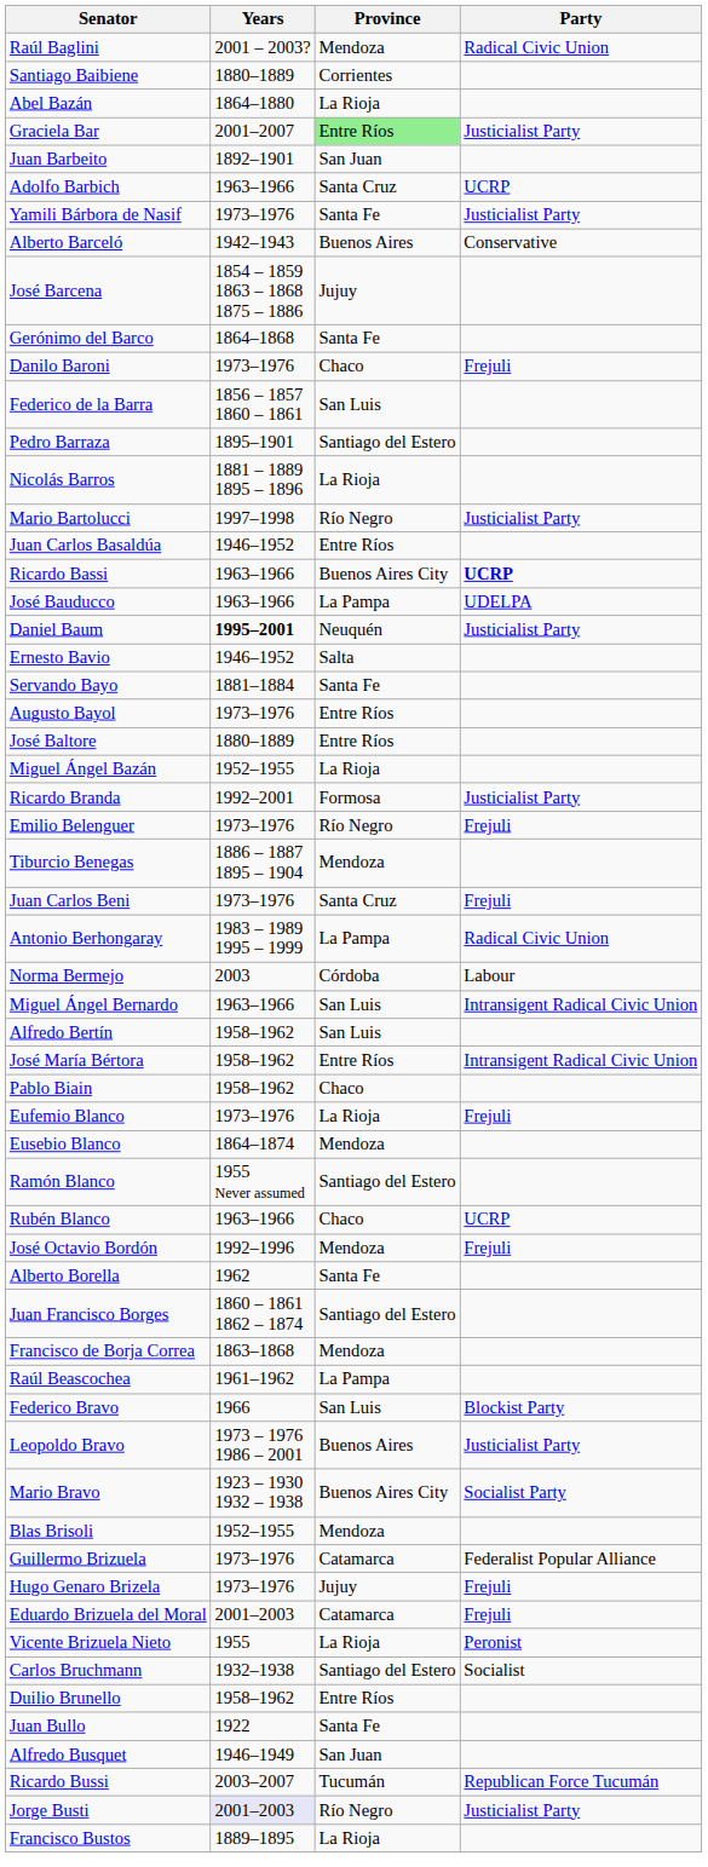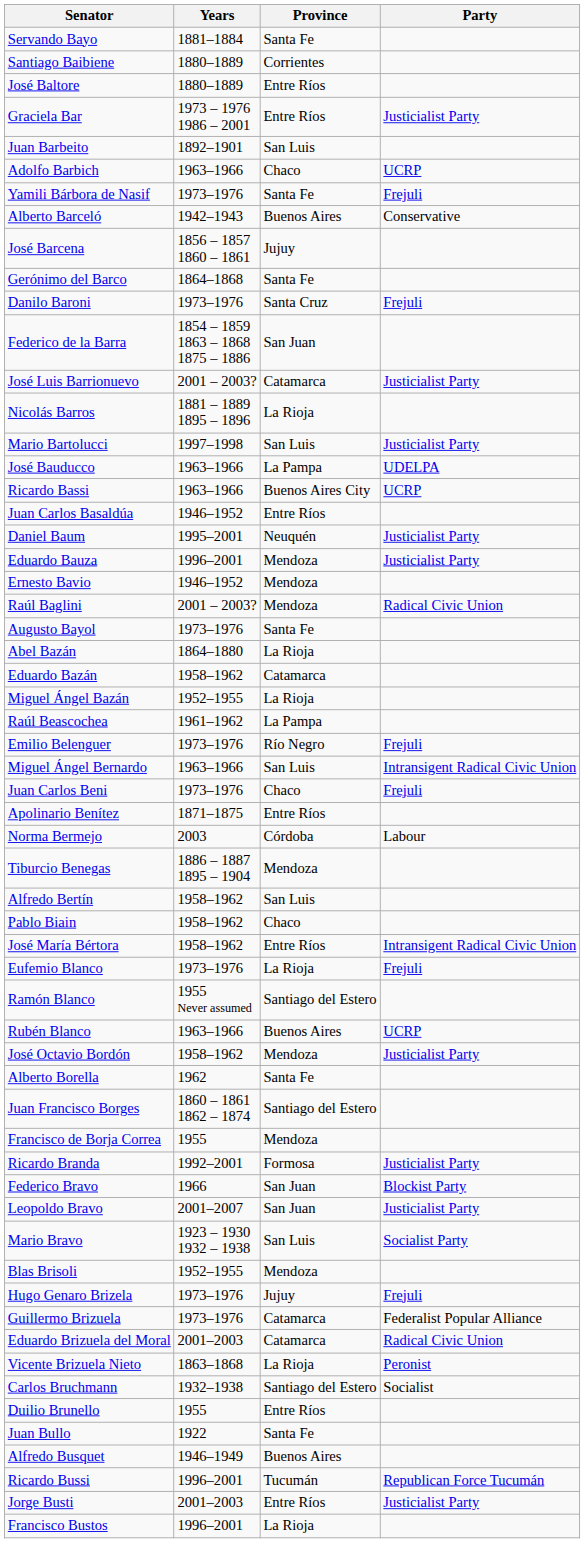 <table class=wikitable>
 <tr>
 <th>Senator</th>
 <th>Years</th>
 <th>Province</th>
 <th>Party</th>
 </tr>
 <tr>
-<td><a href='#'>Raúl Baglini</a></td>
-<td>2001 – 2003?</td>
-<td>Mendoza</td>
-<td><a href='#'>Radical Civic Union</a></td>
+<td><a href='#'>Servando Bayo</a></td>
+<td>1881–1884</td>
+<td>Santa Fe</td>
+<td></td>
 </tr>
 <tr>
 <td><a href='#'>Santiago Baibiene</a></td>
 <td>1880–1889</td>
 <td>Corrientes</td>
 <td></td>
 </tr>
 <tr>
-<td><a href='#'>Abel Bazán</a></td>
-<td>1864–1880</td>
-<td>La Rioja</td>
+<td><a href='#'>José Baltore</a></td>
+<td>1880–1889</td>
+<td>Entre Ríos</td>
 <td></td>
 </tr>
 <tr>
 <td><a href='#'>Graciela Bar</a></td>
-<td>2001–2007</td>
-<td style="background: lightgreen;">Entre Ríos</td>
+<td>1973 – 1976<br>1986 – 2001</td>
+<td>Entre Ríos</td>
 <td><a href='#'>Justicialist Party</a></td>
 </tr>
 <tr>
 <td><a href='#'>Juan Barbeito</a></td>
 <td>1892–1901</td>
-<td>San Juan</td>
+<td>San Luis</td>
 <td></td>
 </tr>
 <tr>
 <td><a href='#'>Adolfo Barbich</a></td>
 <td>1963–1966</td>
-<td>Santa Cruz</td>
+<td>Chaco</td>
 <td><a href='#'>UCRP</a></td>
 </tr>
 <tr>
 <td><a href='#'>Yamili Bárbora de Nasif</a></td>
 <td>1973–1976</td>
 <td>Santa Fe</td>
-<td><a href='#'>Justicialist Party</a></td>
+<td><a href='#'>Frejuli</a></td>
 </tr>
 <tr>
 <td><a href='#'>Alberto Barceló</a></td>
 <td>1942–1943</td>
 <td>Buenos Aires</td>
 <td>Conservative</td>
 </tr>
 <tr>
 <td><a href='#'>José Barcena</a></td>
-<td>1854 – 1859<br>1863 – 1868<br>1875 – 1886</td>
+<td>1856 – 1857<br>1860 – 1861</td>
 <td>Jujuy</td>
 <td></td>
 </tr>
 <tr>
 <td><a href='#'>Gerónimo del Barco</a></td>
 <td>1864–1868</td>
 <td>Santa Fe</td>
 <td></td>
 </tr>
 <tr>
 <td><a href='#'>Danilo Baroni</a></td>
 <td>1973–1976</td>
-<td>Chaco</td>
+<td>Santa Cruz</td>
 <td><a href='#'>Frejuli</a></td>
 </tr>
 <tr>
 <td><a href='#'>Federico de la Barra</a></td>
-<td>1856 – 1857<br>1860 – 1861</td>
-<td>San Luis</td>
+<td>1854 – 1859<br>1863 – 1868<br>1875 – 1886</td>
+<td>San Juan</td>
 <td></td>
 </tr>
 <tr>
-<td><a href='#'>Pedro Barraza</a></td>
-<td>1895–1901</td>
-<td>Santiago del Estero</td>
-<td></td>
+<td><a href='#'>José Luis Barrionuevo</a></td>
+<td>2001 – 2003?</td>
+<td>Catamarca</td>
+<td><a href='#'>Justicialist Party</a></td>
 </tr>
 <tr>
 <td><a href='#'>Nicolás Barros</a></td>
 <td>1881 – 1889<br>1895 – 1896</td>
 <td>La Rioja</td>
 <td></td>
 </tr>
 <tr>
 <td><a href='#'>Mario Bartolucci</a></td>
 <td>1997–1998</td>
-<td>Río Negro</td>
+<td>San Luis</td>
 <td><a href='#'>Justicialist Party</a></td>
+</tr>
+<tr>
+<td><a href='#'>José Bauducco</a></td>
+<td>1963–1966</td>
+<td>La Pampa</td>
+<td><a href='#'>UDELPA</a></td>
+</tr>
+<tr>
+<td><a href='#'>Ricardo Bassi</a></td>
+<td>1963–1966</td>
+<td>Buenos Aires City</td>
+<td><a href='#'>UCRP</a></td>
 </tr>
 <tr>
 <td><a href='#'>Juan Carlos Basaldúa</a></td>
 <td>1946–1952</td>
 <td>Entre Ríos</td>
 <td></td>
 </tr>
 <tr>
-<td><a href='#'>Ricardo Bassi</a></td>
-<td>1963–1966</td>
-<td>Buenos Aires City</td>
-<td><strong><a href='#'>UCRP</a></strong></td>
+<td><a href='#'>Daniel Baum</a></td>
+<td>1995–2001</td>
+<td>Neuquén</td>
+<td><a href='#'>Justicialist Party</a></td>
 </tr>
 <tr>
-<td><a href='#'>José Bauducco</a></td>
-<td>1963–1966</td>
-<td>La Pampa</td>
-<td><a href='#'>UDELPA</a></td>
-</tr>
-<tr>
-<td><a href='#'>Daniel Baum</a></td>
-<td><strong>1995–2001</strong></td>
-<td>Neuquén</td>
+<td><a href='#'>Eduardo Bauza</a></td>
+<td>1996–2001</td>
+<td>Mendoza</td>
 <td><a href='#'>Justicialist Party</a></td>
 </tr>
 <tr>
 <td><a href='#'>Ernesto Bavio</a></td>
 <td>1946–1952</td>
-<td>Salta</td>
+<td>Mendoza</td>
 <td></td>
 </tr>
 <tr>
-<td><a href='#'>Servando Bayo</a></td>
-<td>1881–1884</td>
+<td><a href='#'>Raúl Baglini</a></td>
+<td>2001 – 2003?</td>
+<td>Mendoza</td>
+<td><a href='#'>Radical Civic Union</a></td>
+</tr>
+<tr>
+<td><a href='#'>Augusto Bayol</a></td>
+<td>1973–1976</td>
 <td>Santa Fe</td>
 <td></td>
 </tr>
 <tr>
-<td><a href='#'>Augusto Bayol</a></td>
-<td>1973–1976</td>
-<td>Entre Ríos</td>
+<td><a href='#'>Abel Bazán</a></td>
+<td>1864–1880</td>
+<td>La Rioja</td>
 <td></td>
 </tr>
 <tr>
-<td><a href='#'>José Baltore</a></td>
-<td>1880–1889</td>
-<td>Entre Ríos</td>
+<td><a href='#'>Eduardo Bazán</a></td>
+<td>1958–1962</td>
+<td>Catamarca</td>
 <td></td>
 </tr>
 <tr>
 <td><a href='#'>Miguel Ángel Bazán</a></td>
 <td>1952–1955</td>
 <td>La Rioja</td>
 <td></td>
 </tr>
 <tr>
-<td><a href='#'>Ricardo Branda</a></td>
-<td>1992–2001</td>
-<td>Formosa</td>
-<td><a href='#'>Justicialist Party</a></td>
+<td><a href='#'>Raúl Beascochea</a></td>
+<td>1961–1962</td>
+<td>La Pampa</td>
+<td></td>
 </tr>
 <tr>
 <td><a href='#'>Emilio Belenguer</a></td>
 <td>1973–1976</td>
 <td>Río Negro</td>
 <td><a href='#'>Frejuli</a></td>
 </tr>
 <tr>
-<td><a href='#'>Tiburcio Benegas</a></td>
-<td>1886 – 1887<br>1895 – 1904</td>
-<td>Mendoza</td>
-<td></td>
+<td><a href='#'>Miguel Ángel Bernardo</a></td>
+<td>1963–1966</td>
+<td>San Luis</td>
+<td><a href='#'>Intransigent Radical Civic Union</a></td>
 </tr>
 <tr>
 <td><a href='#'>Juan Carlos Beni</a></td>
 <td>1973–1976</td>
-<td>Santa Cruz</td>
+<td>Chaco</td>
 <td><a href='#'>Frejuli</a></td>
 </tr>
 <tr>
-<td><a href='#'>Antonio Berhongaray</a></td>
-<td>1983 – 1989<br>1995 – 1999</td>
-<td>La Pampa</td>
-<td><a href='#'>Radical Civic Union</a></td>
+<td><a href='#'>Apolinario Benítez</a></td>
+<td>1871–1875</td>
+<td>Entre Ríos</td>
+<td></td>
 </tr>
 <tr>
 <td><a href='#'>Norma Bermejo</a></td>
 <td>2003</td>
 <td>Córdoba</td>
 <td>Labour</td>
 </tr>
 <tr>
-<td><a href='#'>Miguel Ángel Bernardo</a></td>
-<td>1963–1966</td>
-<td>San Luis</td>
-<td><a href='#'>Intransigent Radical Civic Union</a></td>
+<td><a href='#'>Tiburcio Benegas</a></td>
+<td>1886 – 1887<br>1895 – 1904</td>
+<td>Mendoza</td>
+<td></td>
 </tr>
 <tr>
 <td><a href='#'>Alfredo Bertín</a></td>
 <td>1958–1962</td>
 <td>San Luis</td>
+<td></td>
+</tr>
+<tr>
+<td><a href='#'>Pablo Biain</a></td>
+<td>1958–1962</td>
+<td>Chaco</td>
 <td></td>
 </tr>
 <tr>
 <td><a href='#'>José María Bértora</a></td>
 <td>1958–1962</td>
 <td>Entre Ríos</td>
 <td><a href='#'>Intransigent Radical Civic Union</a></td>
 </tr>
 <tr>
-<td><a href='#'>Pablo Biain</a></td>
-<td>1958–1962</td>
-<td>Chaco</td>
-<td></td>
-</tr>
-<tr>
 <td><a href='#'>Eufemio Blanco</a></td>
 <td>1973–1976</td>
 <td>La Rioja</td>
 <td><a href='#'>Frejuli</a></td>
-</tr>
-<tr>
-<td><a href='#'>Eusebio Blanco</a></td>
-<td>1864–1874</td>
-<td>Mendoza</td>
-<td></td>
 </tr>
 <tr>
 <td><a href='#'>Ramón Blanco</a></td>
 <td>1955<br><small>Never assumed</small></td>
 <td>Santiago del Estero</td>
 <td></td>
 </tr>
 <tr>
 <td><a href='#'>Rubén Blanco</a></td>
 <td>1963–1966</td>
-<td>Chaco</td>
+<td>Buenos Aires</td>
 <td><a href='#'>UCRP</a></td>
 </tr>
 <tr>
 <td><a href='#'>José Octavio Bordón</a></td>
-<td>1992–1996</td>
+<td>1958–1962</td>
 <td>Mendoza</td>
-<td><a href='#'>Frejuli</a></td>
+<td><a href='#'>Justicialist Party</a></td>
 </tr>
 <tr>
 <td><a href='#'>Alberto Borella</a></td>
 <td>1962</td>
 <td>Santa Fe</td>
 <td></td>
 </tr>
 <tr>
 <td><a href='#'>Juan Francisco Borges</a></td>
 <td>1860 – 1861<br>1862 – 1874</td>
 <td>Santiago del Estero</td>
 <td></td>
 </tr>
 <tr>
 <td><a href='#'>Francisco de Borja Correa</a></td>
-<td>1863–1868</td>
+<td>1955</td>
 <td>Mendoza</td>
 </tr>
 <tr>
-<td><a href='#'>Raúl Beascochea</a></td>
-<td>1961–1962</td>
-<td>La Pampa</td>
-<td></td>
+<td><a href='#'>Ricardo Branda</a></td>
+<td>1992–2001</td>
+<td>Formosa</td>
+<td><a href='#'>Justicialist Party</a></td>
 </tr>
 <tr>
 <td><a href='#'>Federico Bravo</a></td>
 <td>1966</td>
-<td>San Luis</td>
+<td>San Juan</td>
 <td><a href='#'>Blockist Party</a></td>
 </tr>
 <tr>
 <td><a href='#'>Leopoldo Bravo</a></td>
-<td>1973 – 1976<br>1986 – 2001</td>
-<td>Buenos Aires</td>
+<td>2001–2007</td>
+<td>San Juan</td>
 <td><a href='#'>Justicialist Party</a></td>
 </tr>
 <tr>
 <td><a href='#'>Mario Bravo</a></td>
 <td>1923 – 1930<br>1932 – 1938</td>
-<td>Buenos Aires City</td>
+<td>San Luis</td>
 <td><a href='#'>Socialist Party</a></td>
 </tr>
 <tr>
 <td><a href='#'>Blas Brisoli</a></td>
 <td>1952–1955</td>
 <td>Mendoza</td>
 </tr>
 <tr>
+<td><a href='#'>Hugo Genaro Brizela</a></td>
+<td>1973–1976</td>
+<td>Jujuy</td>
+<td><a href='#'>Frejuli</a></td>
+</tr>
+<tr>
 <td><a href='#'>Guillermo Brizuela</a></td>
 <td>1973–1976</td>
 <td>Catamarca</td>
 <td>Federalist Popular Alliance</td>
 </tr>
 <tr>
-<td><a href='#'>Hugo Genaro Brizela</a></td>
-<td>1973–1976</td>
-<td>Jujuy</td>
-<td><a href='#'>Frejuli</a></td>
-</tr>
-<tr>
 <td><a href='#'>Eduardo Brizuela del Moral</a></td>
 <td>2001–2003</td>
 <td>Catamarca</td>
-<td><a href='#'>Frejuli</a></td>
+<td><a href='#'>Radical Civic Union</a></td>
 </tr>
 <tr>
 <td><a href='#'>Vicente Brizuela Nieto</a></td>
-<td>1955</td>
+<td>1863–1868</td>
 <td>La Rioja</td>
 <td><a href='#'>Peronist</a></td>
 </tr>
 <tr>
 <td><a href='#'>Carlos Bruchmann</a></td>
 <td>1932–1938</td>
 <td>Santiago del Estero</td>
 <td>Socialist</td>
 </tr>
 <tr>
 <td><a href='#'>Duilio Brunello</a></td>
-<td>1958–1962</td>
+<td>1955</td>
 <td>Entre Ríos</td>
 <td></td>
 </tr>
 <tr>
 <td><a href='#'>Juan Bullo</a></td>
 <td>1922</td>
 <td>Santa Fe</td>
 <td></td>
 </tr>
 <tr>
 <td><a href='#'>Alfredo Busquet</a></td>
 <td>1946–1949</td>
-<td>San Juan</td>
+<td>Buenos Aires</td>
 <td></td>
 </tr>
 <tr>
 <td><a href='#'>Ricardo Bussi</a></td>
-<td>2003–2007</td>
+<td>1996–2001</td>
 <td>Tucumán</td>
 <td><a href='#'>Republican Force Tucumán</a></td>
 </tr>
 <tr>
 <td><a href='#'>Jorge Busti</a></td>
-<td style="background: lavender;">2001–2003</td>
-<td>Río Negro</td>
+<td>2001–2003</td>
+<td>Entre Ríos</td>
 <td><a href='#'>Justicialist Party</a></td>
 </tr>
 <tr>
 <td><a href='#'>Francisco Bustos</a></td>
-<td>1889–1895</td>
+<td>1996–2001</td>
 <td>La Rioja</td>
 <td></td>
 </tr>
 </table>
